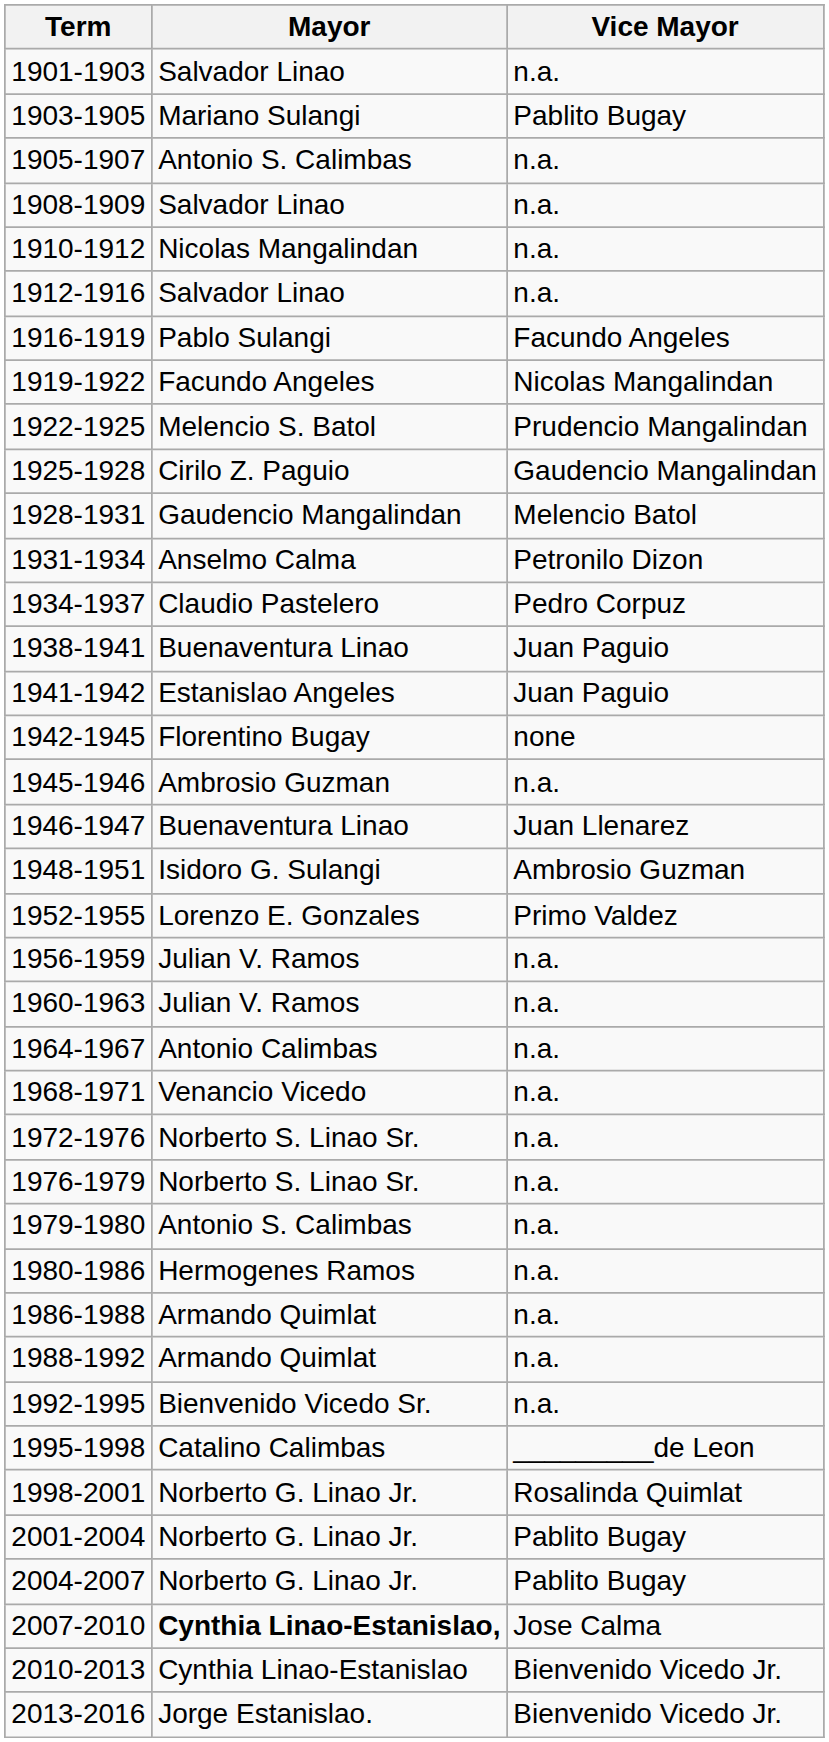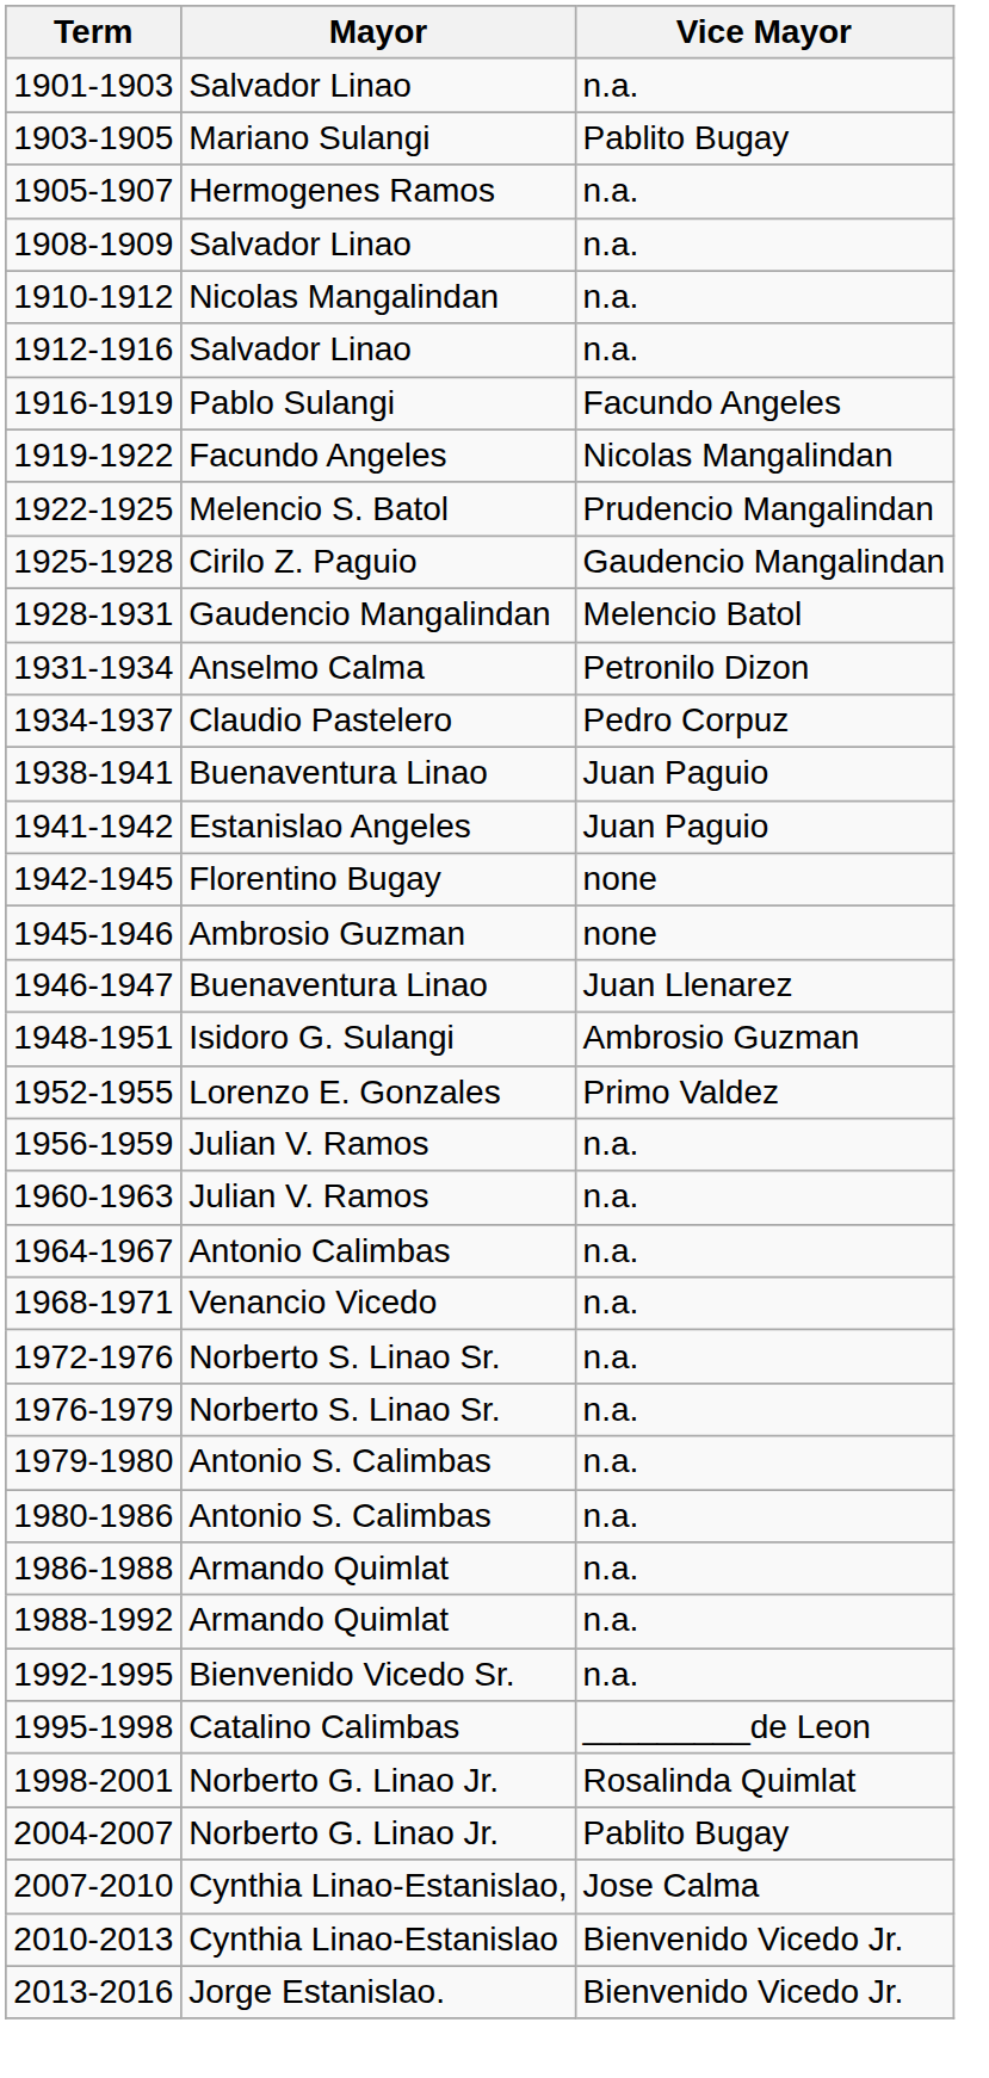 <table class="wikitable">
 <tr>
 <th>Term</th>
 <th>Mayor</th>
 <th>Vice Mayor</th>
 </tr>
 <tr>
 <td>1901-1903</td>
 <td>Salvador Linao</td>
 <td>n.a.</td>
 </tr>
 <tr>
 <td>1903-1905</td>
 <td>Mariano Sulangi</td>
 <td>Pablito Bugay</td>
 </tr>
 <tr>
 <td>1905-1907</td>
-<td>Antonio S. Calimbas</td>
+<td>Hermogenes Ramos</td>
 <td>n.a.</td>
 </tr>
 <tr>
 <td>1908-1909</td>
 <td>Salvador Linao</td>
 <td>n.a.</td>
 </tr>
 <tr>
 <td>1910-1912</td>
 <td>Nicolas Mangalindan</td>
 <td>n.a.</td>
 </tr>
 <tr>
 <td>1912-1916</td>
 <td>Salvador Linao</td>
 <td>n.a.</td>
 </tr>
 <tr>
 <td>1916-1919</td>
 <td>Pablo Sulangi</td>
 <td>Facundo Angeles</td>
 </tr>
 <tr>
 <td>1919-1922</td>
 <td>Facundo Angeles</td>
 <td>Nicolas Mangalindan</td>
 </tr>
 <tr>
 <td>1922-1925</td>
 <td>Melencio S. Batol</td>
 <td>Prudencio Mangalindan</td>
 </tr>
 <tr>
 <td>1925-1928</td>
 <td>Cirilo Z. Paguio</td>
 <td>Gaudencio Mangalindan</td>
 </tr>
 <tr>
 <td>1928-1931</td>
 <td>Gaudencio Mangalindan</td>
 <td>Melencio Batol</td>
 </tr>
 <tr>
 <td>1931-1934</td>
 <td>Anselmo Calma</td>
 <td>Petronilo Dizon</td>
 </tr>
 <tr>
 <td>1934-1937</td>
 <td>Claudio Pastelero</td>
 <td>Pedro Corpuz</td>
 </tr>
 <tr>
 <td>1938-1941</td>
 <td>Buenaventura Linao</td>
 <td>Juan Paguio</td>
 </tr>
 <tr>
 <td>1941-1942</td>
 <td>Estanislao Angeles</td>
 <td>Juan Paguio</td>
 </tr>
 <tr>
 <td>1942-1945</td>
 <td>Florentino Bugay</td>
 <td>none</td>
 </tr>
 <tr>
 <td>1945-1946</td>
 <td>Ambrosio Guzman</td>
-<td>n.a.</td>
+<td>none</td>
 </tr>
 <tr>
 <td>1946-1947</td>
 <td>Buenaventura Linao</td>
 <td>Juan Llenarez</td>
 </tr>
 <tr>
 <td>1948-1951</td>
 <td>Isidoro G. Sulangi</td>
 <td>Ambrosio Guzman</td>
 </tr>
 <tr>
 <td>1952-1955</td>
 <td>Lorenzo E. Gonzales</td>
 <td>Primo Valdez</td>
 </tr>
 <tr>
 <td>1956-1959</td>
 <td>Julian V. Ramos</td>
 <td>n.a.</td>
 </tr>
 <tr>
 <td>1960-1963</td>
 <td>Julian V. Ramos</td>
 <td>n.a.</td>
 </tr>
 <tr>
 <td>1964-1967</td>
 <td>Antonio Calimbas</td>
 <td>n.a.</td>
 </tr>
 <tr>
 <td>1968-1971</td>
 <td>Venancio Vicedo</td>
 <td>n.a.</td>
 </tr>
 <tr>
 <td>1972-1976</td>
 <td>Norberto S. Linao Sr.</td>
 <td>n.a.</td>
 </tr>
 <tr>
 <td>1976-1979</td>
 <td>Norberto S. Linao Sr.</td>
 <td>n.a.</td>
 </tr>
 <tr>
 <td>1979-1980</td>
 <td>Antonio S. Calimbas</td>
 <td>n.a.</td>
 </tr>
 <tr>
 <td>1980-1986</td>
-<td>Hermogenes Ramos</td>
+<td>Antonio S. Calimbas</td>
 <td>n.a.</td>
 </tr>
 <tr>
 <td>1986-1988</td>
 <td>Armando Quimlat</td>
 <td>n.a.</td>
 </tr>
 <tr>
 <td>1988-1992</td>
 <td>Armando Quimlat</td>
 <td>n.a.</td>
 </tr>
 <tr>
 <td>1992-1995</td>
 <td>Bienvenido Vicedo Sr.</td>
 <td>n.a.</td>
 </tr>
 <tr>
 <td>1995-1998</td>
 <td>Catalino Calimbas</td>
 <td>_________de Leon</td>
 </tr>
 <tr>
 <td>1998-2001</td>
 <td>Norberto G. Linao Jr.</td>
 <td>Rosalinda Quimlat</td>
 </tr>
 <tr>
-<td>2001-2004</td>
-<td>Norberto G. Linao Jr.</td>
-<td>Pablito Bugay</td>
-</tr>
-<tr>
 <td>2004-2007</td>
 <td>Norberto G. Linao Jr.</td>
 <td>Pablito Bugay</td>
 </tr>
 <tr>
 <td>2007-2010</td>
-<td><strong>Cynthia Linao-Estanislao,</strong></td>
+<td>Cynthia Linao-Estanislao,</td>
 <td>Jose Calma</td>
 </tr>
 <tr>
 <td>2010-2013</td>
 <td>Cynthia Linao-Estanislao</td>
 <td>Bienvenido Vicedo Jr.</td>
 </tr>
 <tr>
 <td>2013-2016</td>
 <td>Jorge Estanislao.</td>
 <td>Bienvenido Vicedo Jr.</td>
 </tr>
 </table>
